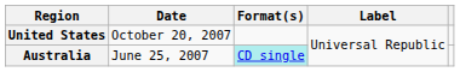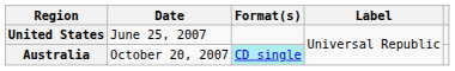 <table class="wikitable plainrowheaders">
 <tr>
 <th scope="col">Region</th>
 <th scope="col">Date</th>
 <th scope="col">Format(s)</th>
 <th scope="col">Label</th>
 <th scope="col"></th>
 </tr>
 <tr>
 <th scope="row">United States</th>
-<td>October 20, 2007</td>
+<td>June 25, 2007</td>
 <td></td>
 <td rowspan="2">Universal Republic</td>
 <td></td>
 </tr>
 <tr>
 <th scope="row">Australia</th>
-<td>June 25, 2007</td>
+<td>October 20, 2007</td>
 <td style="background: paleturquoise;"><a href='#'>CD single</a></td>
 <td></td>
 </tr>
 </table>
